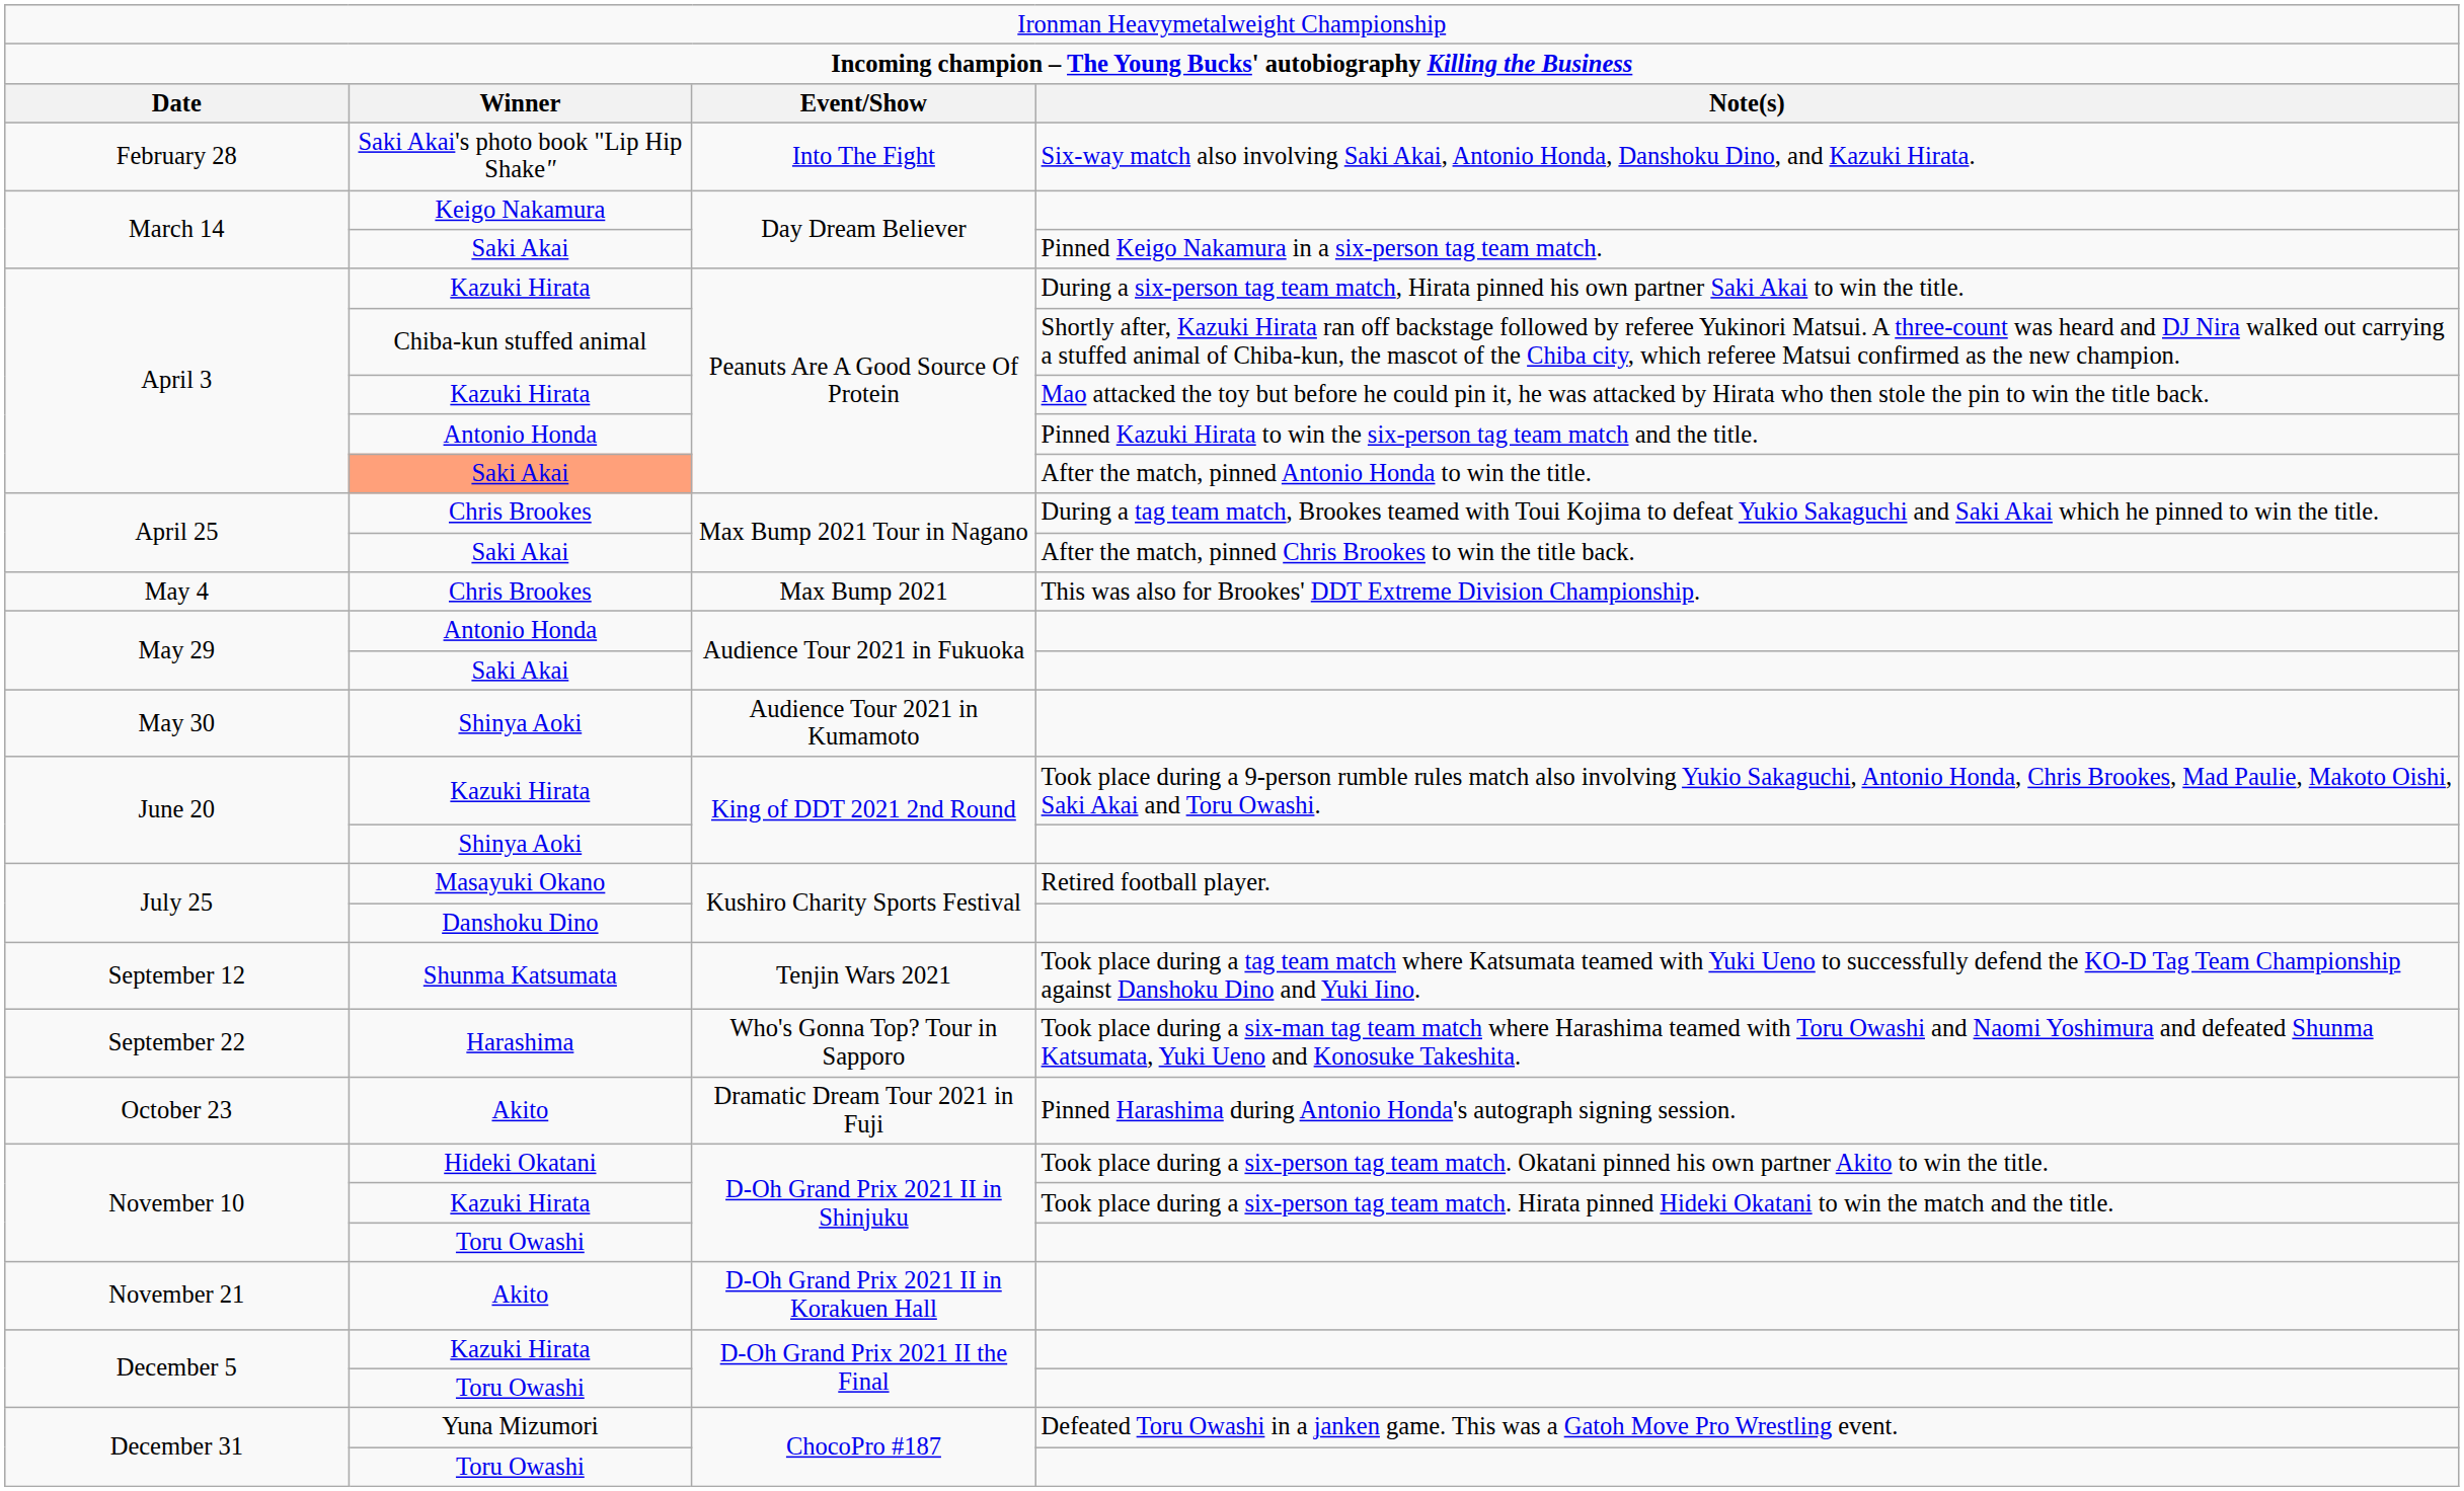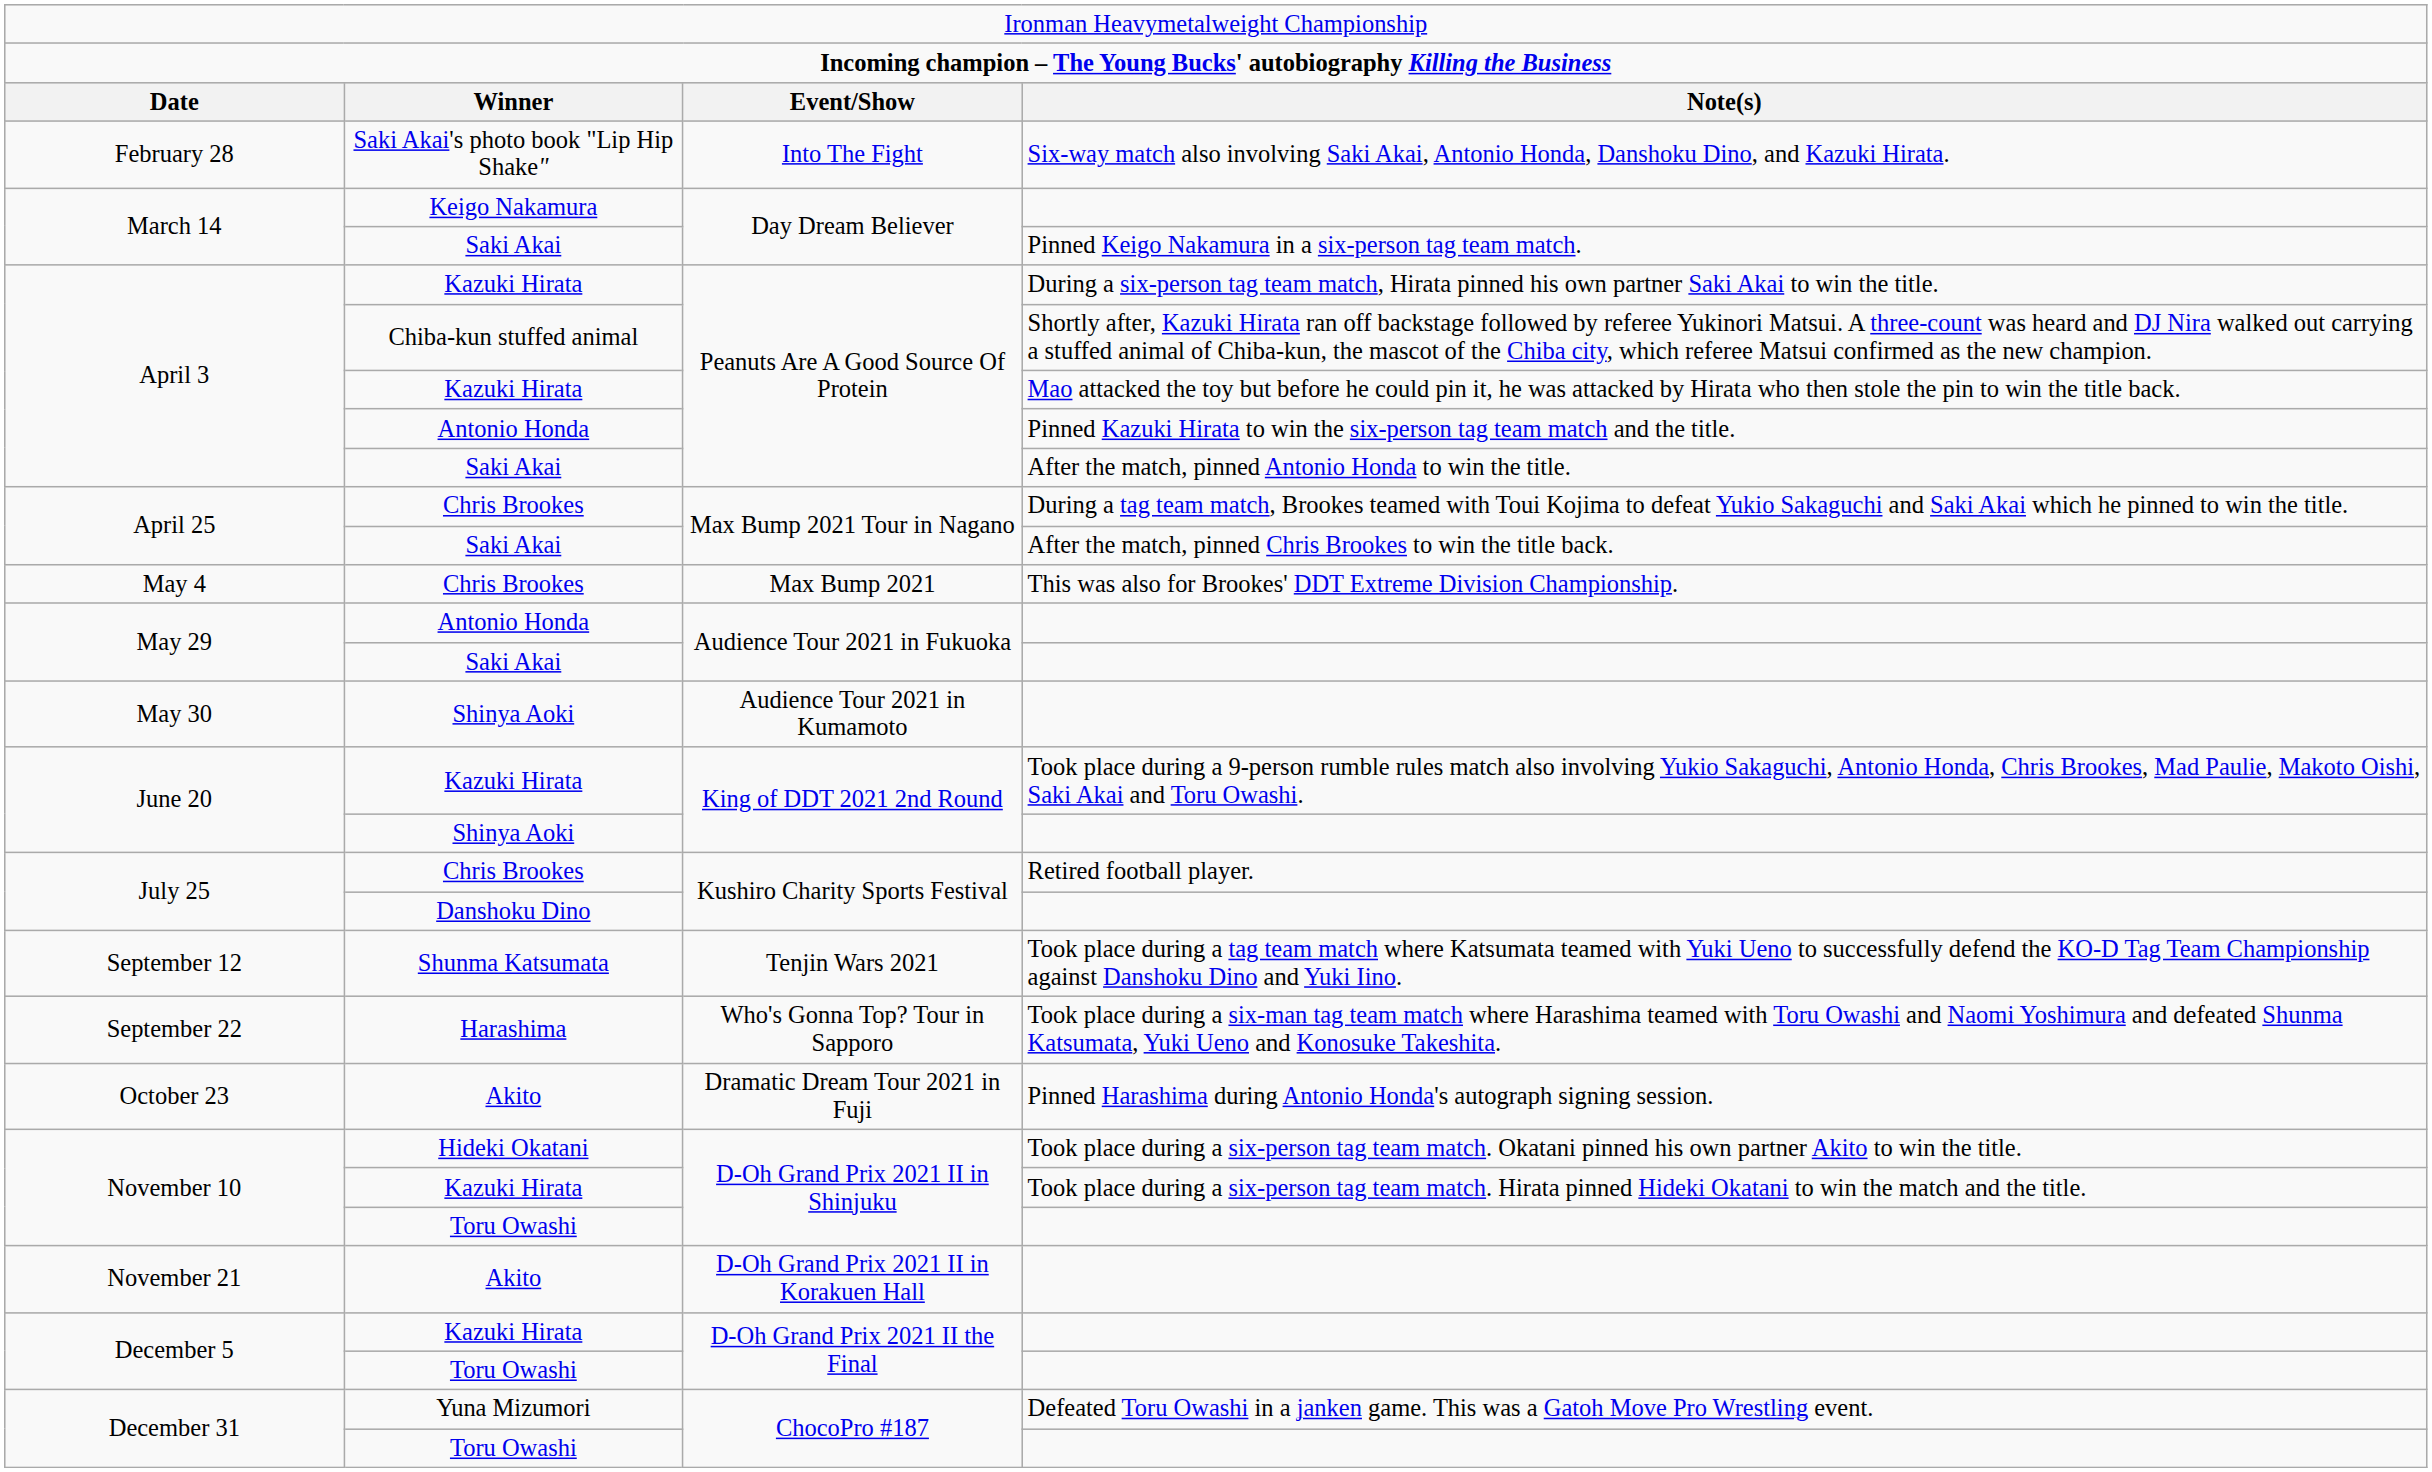 <table class="wikitable" style="text-align:center; width:100%;">
 <tr>
 <td colspan="4" style="text-align: center;"><a href='#'>Ironman Heavymetalweight Championship</a></td>
 </tr>
 <tr>
 <td colspan="4" style="text-align: center;"><strong>Incoming champion – <a href='#'>The Young Bucks</a>' autobiography <em><a href='#'>Killing the Business</a><strong><em></td>
 </tr>
 <tr>
 <th width=14%>Date</th>
 <th width=14%>Winner</th>
 <th width=14%>Event/Show</th>
 <th width=58%>Note(s)</th>
 </tr>
 <tr>
 <td>February 28</td>
 <td><a href='#'>Saki Akai</a>'s photo book "</em>Lip Hip Shake<em>"</td>
 <td><a href='#'>Into The Fight</a></td>
 <td align=left><a href='#'>Six-way match</a> also involving <a href='#'>Saki Akai</a>, <a href='#'>Antonio Honda</a>, <a href='#'>Danshoku Dino</a>, and <a href='#'>Kazuki Hirata</a>.</td>
 </tr>
 <tr>
 <td rowspan=2>March 14</td>
 <td><a href='#'>Keigo Nakamura</a></td>
 <td rowspan=2>Day Dream Believer</td>
 <td></td>
 </tr>
 <tr>
 <td><a href='#'>Saki Akai</a></td>
 <td align=left>Pinned <a href='#'>Keigo Nakamura</a> in a <a href='#'>six-person tag team match</a>.</td>
 </tr>
 <tr>
 <td rowspan=5>April 3</td>
 <td><a href='#'>Kazuki Hirata</a></td>
 <td rowspan=5>Peanuts Are A Good Source Of Protein</td>
 <td align=left>During a <a href='#'>six-person tag team match</a>, Hirata pinned his own partner <a href='#'>Saki Akai</a> to win the title.</td>
 </tr>
 <tr>
 <td>Chiba-kun stuffed animal</td>
 <td align=left>Shortly after, <a href='#'>Kazuki Hirata</a> ran off backstage followed by referee Yukinori Matsui. A <a href='#'>three-count</a> was heard and <a href='#'>DJ Nira</a> walked out carrying a stuffed animal of Chiba-kun, the mascot of the <a href='#'>Chiba city</a>, which referee Matsui confirmed as the new champion.</td>
 </tr>
 <tr>
 <td><a href='#'>Kazuki Hirata</a></td>
 <td align=left><a href='#'>Mao</a> attacked the toy but before he could pin it, he was attacked by Hirata who then stole the pin to win the title back.</td>
 </tr>
 <tr>
 <td><a href='#'>Antonio Honda</a></td>
 <td align=left>Pinned <a href='#'>Kazuki Hirata</a> to win the <a href='#'>six-person tag team match</a> and the title.</td>
 </tr>
 <tr>
-<td style="background: lightsalmon;"><a href='#'>Saki Akai</a></td>
+<td><a href='#'>Saki Akai</a></td>
 <td align=left>After the match, pinned <a href='#'>Antonio Honda</a> to win the title.</td>
 </tr>
 <tr>
 <td rowspan=2>April 25</td>
 <td><a href='#'>Chris Brookes</a></td>
 <td rowspan=2>Max Bump 2021 Tour in Nagano</td>
 <td align=left>During a <a href='#'>tag team match</a>, Brookes teamed with Toui Kojima to defeat <a href='#'>Yukio Sakaguchi</a> and <a href='#'>Saki Akai</a> which he pinned to win the title.</td>
 </tr>
 <tr>
 <td><a href='#'>Saki Akai</a></td>
 <td align=left>After the match, pinned <a href='#'>Chris Brookes</a> to win the title back.</td>
 </tr>
 <tr>
 <td>May 4</td>
 <td><a href='#'>Chris Brookes</a></td>
 <td>Max Bump 2021</td>
 <td align=left>This was also for Brookes' <a href='#'>DDT Extreme Division Championship</a>.</td>
 </tr>
 <tr>
 <td rowspan=2>May 29</td>
 <td><a href='#'>Antonio Honda</a></td>
 <td rowspan=2>Audience Tour 2021 in Fukuoka</td>
 <td align=left></td>
 </tr>
 <tr>
 <td><a href='#'>Saki Akai</a></td>
 <td align=left></td>
 </tr>
 <tr>
 <td>May 30</td>
 <td><a href='#'>Shinya Aoki</a></td>
 <td>Audience Tour 2021 in Kumamoto</td>
 <td align=left></td>
 </tr>
 <tr>
 <td rowspan=2>June 20</td>
 <td><a href='#'>Kazuki Hirata</a></td>
 <td rowspan=2><a href='#'>King of DDT 2021 2nd Round</a></td>
 <td align=left>Took place during a 9-person rumble rules match also involving <a href='#'>Yukio Sakaguchi</a>, <a href='#'>Antonio Honda</a>, <a href='#'>Chris Brookes</a>, <a href='#'>Mad Paulie</a>, <a href='#'>Makoto Oishi</a>, <a href='#'>Saki Akai</a> and <a href='#'>Toru Owashi</a>.</td>
 </tr>
 <tr>
 <td><a href='#'>Shinya Aoki</a></td>
 <td align=left></td>
 </tr>
 <tr>
 <td rowspan=2>July 25</td>
-<td><a href='#'>Masayuki Okano</a></td>
+<td><a href='#'>Chris Brookes</a></td>
 <td rowspan=2>Kushiro Charity Sports Festival</td>
 <td align=left>Retired football player.</td>
 </tr>
 <tr>
 <td><a href='#'>Danshoku Dino</a></td>
 <td align=left></td>
 </tr>
 <tr>
 <td>September 12</td>
 <td><a href='#'>Shunma Katsumata</a></td>
 <td>Tenjin Wars 2021</td>
 <td align=left>Took place during a <a href='#'>tag team match</a> where Katsumata teamed with <a href='#'>Yuki Ueno</a> to successfully defend the <a href='#'>KO-D Tag Team Championship</a> against <a href='#'>Danshoku Dino</a> and <a href='#'>Yuki Iino</a>.</td>
 </tr>
 <tr>
 <td>September 22</td>
 <td><a href='#'>Harashima</a></td>
 <td>Who's Gonna Top? Tour in Sapporo</td>
 <td align=left>Took place during a <a href='#'>six-man tag team match</a> where Harashima teamed with <a href='#'>Toru Owashi</a> and <a href='#'>Naomi Yoshimura</a> and defeated <a href='#'>Shunma Katsumata</a>, <a href='#'>Yuki Ueno</a> and <a href='#'>Konosuke Takeshita</a>.</td>
 </tr>
 <tr>
 <td>October 23</td>
 <td><a href='#'>Akito</a></td>
 <td>Dramatic Dream Tour 2021 in Fuji</td>
 <td align=left>Pinned <a href='#'>Harashima</a> during <a href='#'>Antonio Honda</a>'s autograph signing session.</td>
 </tr>
 <tr>
 <td rowspan=3>November 10</td>
 <td><a href='#'>Hideki Okatani</a></td>
 <td rowspan=3><a href='#'>D-Oh Grand Prix 2021 II in Shinjuku</a></td>
 <td align=left>Took place during a <a href='#'>six-person tag team match</a>. Okatani pinned his own partner <a href='#'>Akito</a> to win the title.</td>
 </tr>
 <tr>
 <td><a href='#'>Kazuki Hirata</a></td>
 <td align=left>Took place during a <a href='#'>six-person tag team match</a>. Hirata pinned <a href='#'>Hideki Okatani</a> to win the match and the title.</td>
 </tr>
 <tr>
 <td><a href='#'>Toru Owashi</a></td>
 <td align=left></td>
 </tr>
 <tr>
 <td>November 21</td>
 <td><a href='#'>Akito</a></td>
 <td><a href='#'>D-Oh Grand Prix 2021 II in Korakuen Hall</a></td>
 <td align=left></td>
 </tr>
 <tr>
 <td rowspan=2>December 5</td>
 <td><a href='#'>Kazuki Hirata</a></td>
 <td rowspan=2><a href='#'>D-Oh Grand Prix 2021 II the Final</a></td>
 <td align=left></td>
 </tr>
 <tr>
 <td><a href='#'>Toru Owashi</a></td>
 <td align=left></td>
 </tr>
 <tr>
 <td rowspan=2>December 31</td>
 <td>Yuna Mizumori</td>
 <td rowspan=2><a href='#'>ChocoPro #187</a></td>
 <td align=left>Defeated <a href='#'>Toru Owashi</a> in a <a href='#'>janken</a> game. This was a <a href='#'>Gatoh Move Pro Wrestling</a> event.</td>
 </tr>
 <tr>
 <td><a href='#'>Toru Owashi</a></td>
 <td align=left></td>
 </tr>
 </table>
